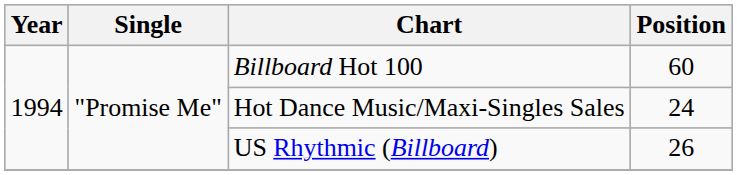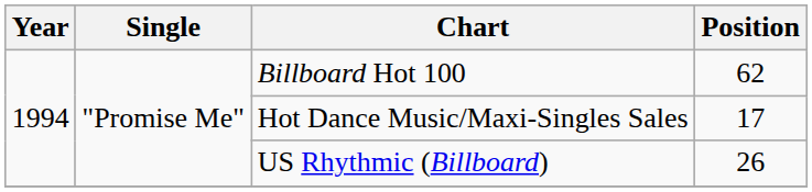 <table class="wikitable sortable">
 <tr>
 <th>Year</th>
 <th>Single</th>
 <th>Chart</th>
 <th>Position</th>
 </tr>
 <tr>
 <td rowspan="3">1994</td>
 <td rowspan="3">"Promise Me"</td>
 <td><em>Billboard</em> Hot 100</td>
-<td align="center">60</td>
+<td align="center">62</td>
 </tr>
 <tr>
 <td>Hot Dance Music/Maxi-Singles Sales</td>
-<td align="center">24</td>
+<td align="center">17</td>
 </tr>
 <tr>
 <td>US <a href='#'>Rhythmic</a> (<a href='#'><em>Billboard</em></a>)</td>
 <td align="center">26</td>
 </tr>
 <tr>
 </tr>
 </table>
